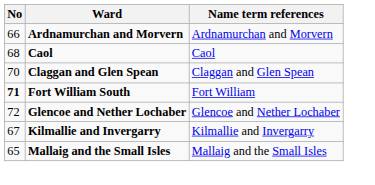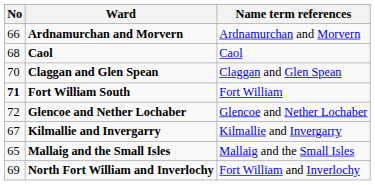 <table class="wikitable">
 <tr>
 <th>No</th>
 <th>Ward</th>
 <th>Name term references</th>
 </tr>
 <tr>
 <td>66</td>
 <td><strong>Ardnamurchan and Morvern</strong></td>
 <td><a href='#'>Ardnamurchan</a> and <a href='#'>Morvern</a></td>
 </tr>
 <tr>
 <td>68</td>
 <td><strong>Caol</strong></td>
 <td><a href='#'>Caol</a></td>
 </tr>
 <tr>
 <td>70</td>
 <td><strong>Claggan and Glen Spean</strong></td>
 <td><a href='#'>Claggan</a> and <a href='#'>Glen Spean</a></td>
 </tr>
 <tr>
 <td><strong>71</strong></td>
 <td><strong>Fort William South</strong></td>
 <td><a href='#'>Fort William</a></td>
 </tr>
 <tr>
 <td>72</td>
 <td><strong>Glencoe and Nether Lochaber</strong></td>
 <td><a href='#'>Glencoe</a> and <a href='#'>Nether Lochaber</a></td>
 </tr>
 <tr>
 <td>67</td>
 <td><strong>Kilmallie and Invergarry</strong></td>
 <td><a href='#'>Kilmallie</a> and <a href='#'>Invergarry</a></td>
 </tr>
 <tr>
 <td>65</td>
 <td><strong>Mallaig and the Small Isles</strong></td>
 <td><a href='#'>Mallaig</a> and the <a href='#'>Small Isles</a></td>
 </tr>
+<tr>
+<td>69</td>
+<td><strong>North Fort William and Inverlochy</strong></td>
+<td><a href='#'>Fort William</a> and <a href='#'>Inverlochy</a></td>
+</tr>
 </table>
